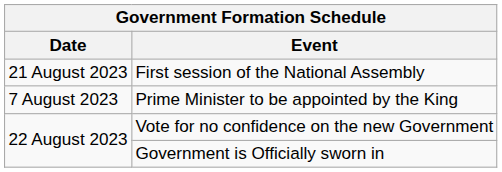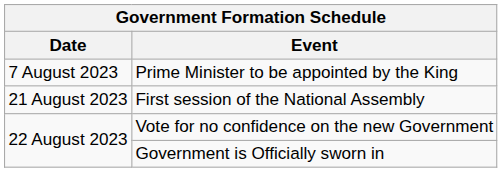 <table class="wikitable">
 <tr>
 <th colspan="2">Government Formation Schedule</th>
 </tr>
 <tr>
 <th>Date</th>
 <th>Event</th>
 </tr>
 <tr>
+<td>7 August 2023</td>
+<td>Prime Minister to be appointed by the King</td>
+</tr>
+<tr>
 <td>21 August 2023</td>
 <td>First session of the National Assembly</td>
-</tr>
-<tr>
-<td>7 August 2023</td>
-<td>Prime Minister to be appointed by the King</td>
 </tr>
 <tr>
 <td rowspan="2">22 August 2023</td>
 <td>Vote for no confidence on the new Government</td>
 </tr>
 <tr>
 <td>Government is Officially sworn in</td>
 </tr>
 </table>
